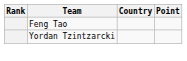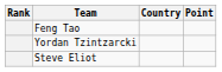 <table class="wikitable sortable">
 <tr>
 <th>Rank</th>
 <th>Team</th>
 <th>Country</th>
 <th>Point</th>
 </tr>
 <tr>
 <th></th>
 <td>Feng Tao</td>
 <td></td>
 <td></td>
 </tr>
 <tr>
 <th></th>
 <td>Yordan Tzintzarcki</td>
 <td></td>
 <td></td>
 </tr>
+<tr>
+<th></th>
+<td>Steve Eliot</td>
+<td></td>
+<td></td>
+</tr>
 </table>
